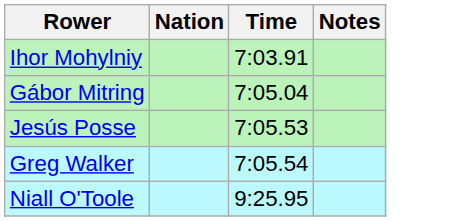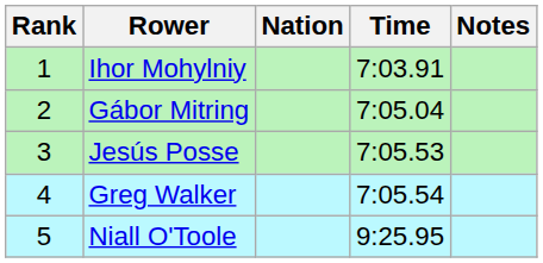 <table class="wikitable sortable" style="text-align:center">
 <tr>
+<th>Rank</th>
 <th>Rower</th>
 <th>Nation</th>
 <th>Time</th>
 <th>Notes</th>
 </tr>
 <tr style="background:#bbf3bb;">
+<td>1</td>
 <td align=left><a href='#'>Ihor Mohylniy</a></td>
 <td align=left></td>
 <td>7:03.91</td>
 <td></td>
 </tr>
 <tr style="background:#bbf3bb;">
+<td>2</td>
 <td align=left><a href='#'>Gábor Mitring</a></td>
 <td align=left></td>
 <td>7:05.04</td>
 <td></td>
 </tr>
 <tr style="background:#bbf3bb;">
+<td>3</td>
 <td align=left><a href='#'>Jesús Posse</a></td>
 <td align=left></td>
 <td>7:05.53</td>
 <td></td>
 </tr>
 <tr bgcolor=bbf9ff>
+<td>4</td>
 <td align=left><a href='#'>Greg Walker</a></td>
 <td align=left></td>
 <td>7:05.54</td>
 <td></td>
 </tr>
 <tr bgcolor=bbf9ff>
+<td>5</td>
 <td align=left><a href='#'>Niall O'Toole</a></td>
 <td align=left></td>
 <td>9:25.95</td>
 <td></td>
 </tr>
 </table>
